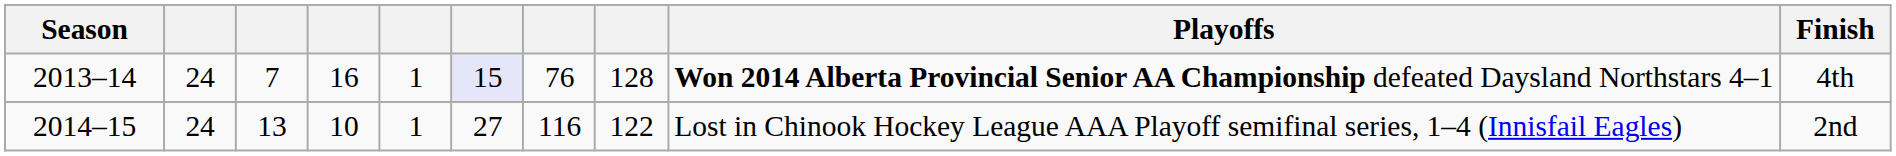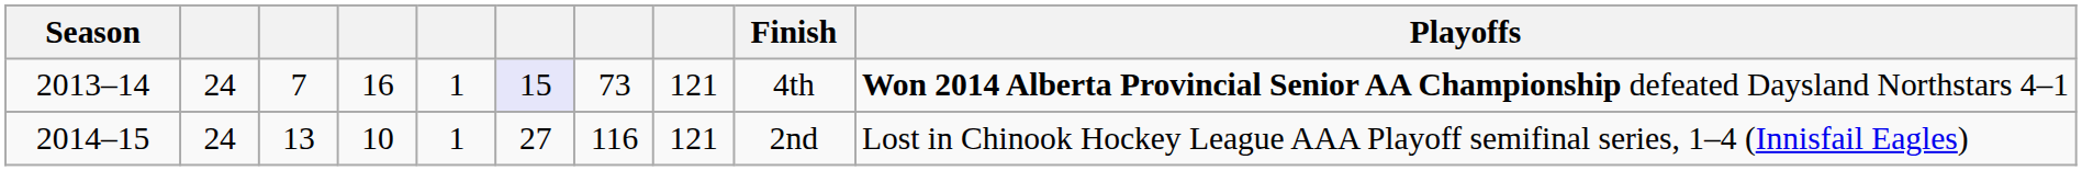 <table class="wikitable" style="text-align:center;font-size:95%;">
 <tr>
 <th width=75>Season</th>
 <th width=30></th>
 <th width=30></th>
 <th width=30></th>
 <th width=30></th>
 <th width=30></th>
 <th width=30></th>
 <th width=30></th>
+<th width=50>Finish</th>
 <th>Playoffs</th>
-<th width=50>Finish</th>
 </tr>
 <tr>
 <td>2013–14</td>
 <td>24</td>
 <td>7</td>
 <td>16</td>
 <td>1</td>
 <td style="background: lavender;">15</td>
-<td>76</td>
-<td>128</td>
+<td>73</td>
+<td>121</td>
+<td>4th</td>
 <td style="text-align:left;"><strong>Won 2014 Alberta Provincial Senior AA Championship</strong> defeated Daysland Northstars 4–1</td>
-<td>4th</td>
 </tr>
 <tr>
 <td>2014–15</td>
 <td>24</td>
 <td>13</td>
 <td>10</td>
 <td>1</td>
 <td>27</td>
 <td>116</td>
-<td>122</td>
+<td>121</td>
+<td>2nd</td>
 <td style="text-align:left;">Lost in Chinook Hockey League AAA Playoff semifinal series, 1–4 (<a href='#'>Innisfail Eagles</a>)</td>
-<td>2nd</td>
 </tr>
 </table>
